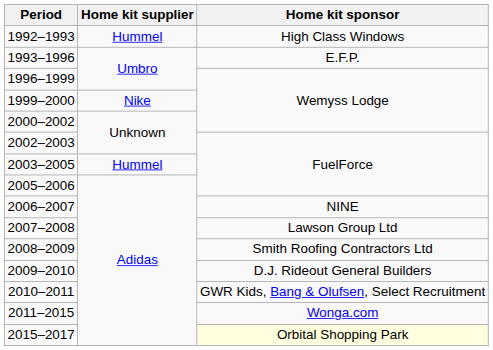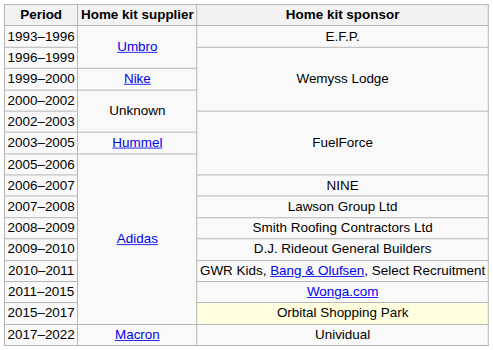 <table class="wikitable" style="text-align: center">
 <tr>
 <th>Period</th>
 <th>Home kit supplier</th>
 <th>Home kit sponsor</th>
-</tr>
-<tr>
-<td>1992–1993</td>
-<td><a href='#'>Hummel</a></td>
-<td>High Class Windows</td>
 </tr>
 <tr>
 <td>1993–1996</td>
 <td rowspan=2><a href='#'>Umbro</a></td>
 <td>E.F.P.</td>
 </tr>
 <tr>
 <td>1996–1999</td>
 <td rowspan=3>Wemyss Lodge</td>
 </tr>
 <tr>
 <td>1999–2000</td>
 <td><a href='#'>Nike</a></td>
 </tr>
 <tr>
 <td>2000–2002</td>
 <td rowspan=2>Unknown</td>
 </tr>
 <tr>
 <td>2002–2003</td>
 <td rowspan=3>FuelForce</td>
 </tr>
 <tr>
 <td>2003–2005</td>
 <td><a href='#'>Hummel</a></td>
 </tr>
 <tr>
 <td>2005–2006</td>
 <td rowspan=8><a href='#'>Adidas</a></td>
 </tr>
 <tr>
 <td>2006–2007</td>
 <td>NINE</td>
 </tr>
 <tr>
 <td>2007–2008</td>
 <td>Lawson Group Ltd</td>
 </tr>
 <tr>
 <td>2008–2009</td>
 <td>Smith Roofing Contractors Ltd</td>
 </tr>
 <tr>
 <td>2009–2010</td>
 <td>D.J. Rideout General Builders</td>
 </tr>
 <tr>
 <td>2010–2011</td>
 <td>GWR Kids, <a href='#'>Bang & Olufsen</a>, Select Recruitment</td>
 </tr>
 <tr>
 <td>2011–2015</td>
 <td><a href='#'>Wonga.com</a></td>
 </tr>
 <tr>
 <td>2015–2017</td>
 <td style="background: lightyellow;">Orbital Shopping Park</td>
 </tr>
+<tr>
+<td>2017–2022</td>
+<td><a href='#'>Macron</a></td>
+<td>Unividual</td>
+</tr>
 </table>
